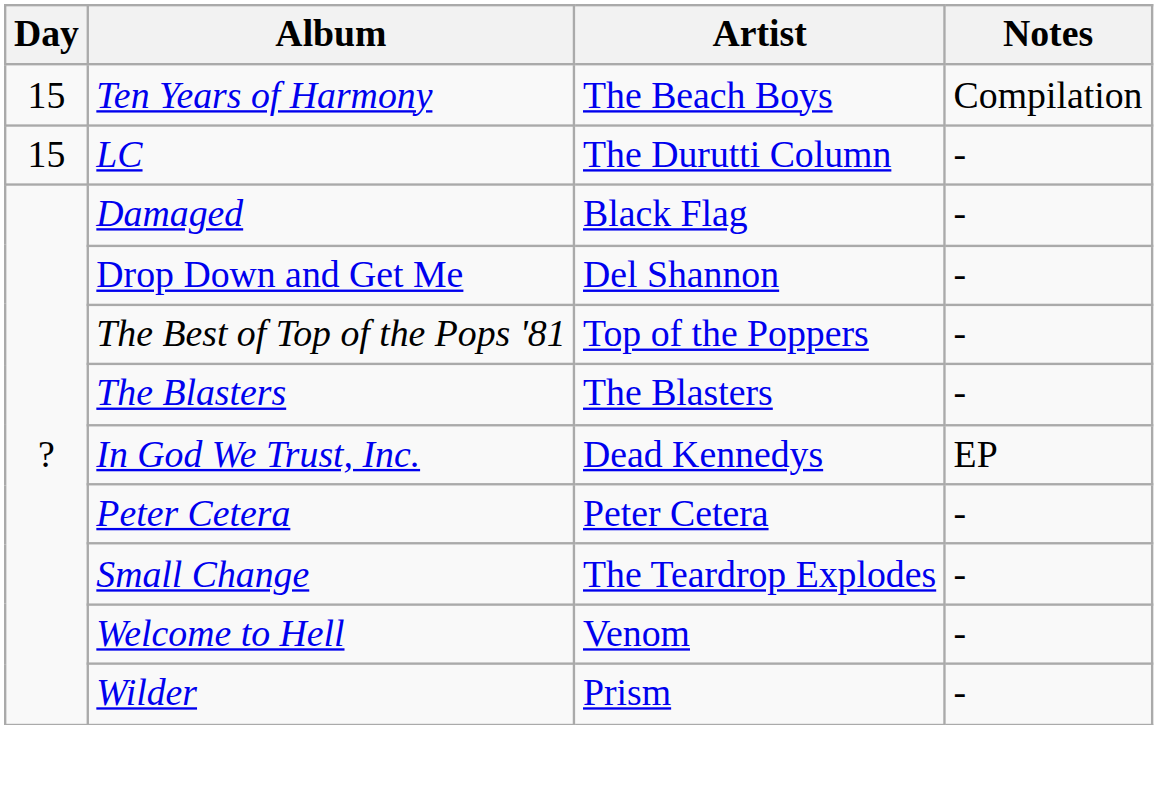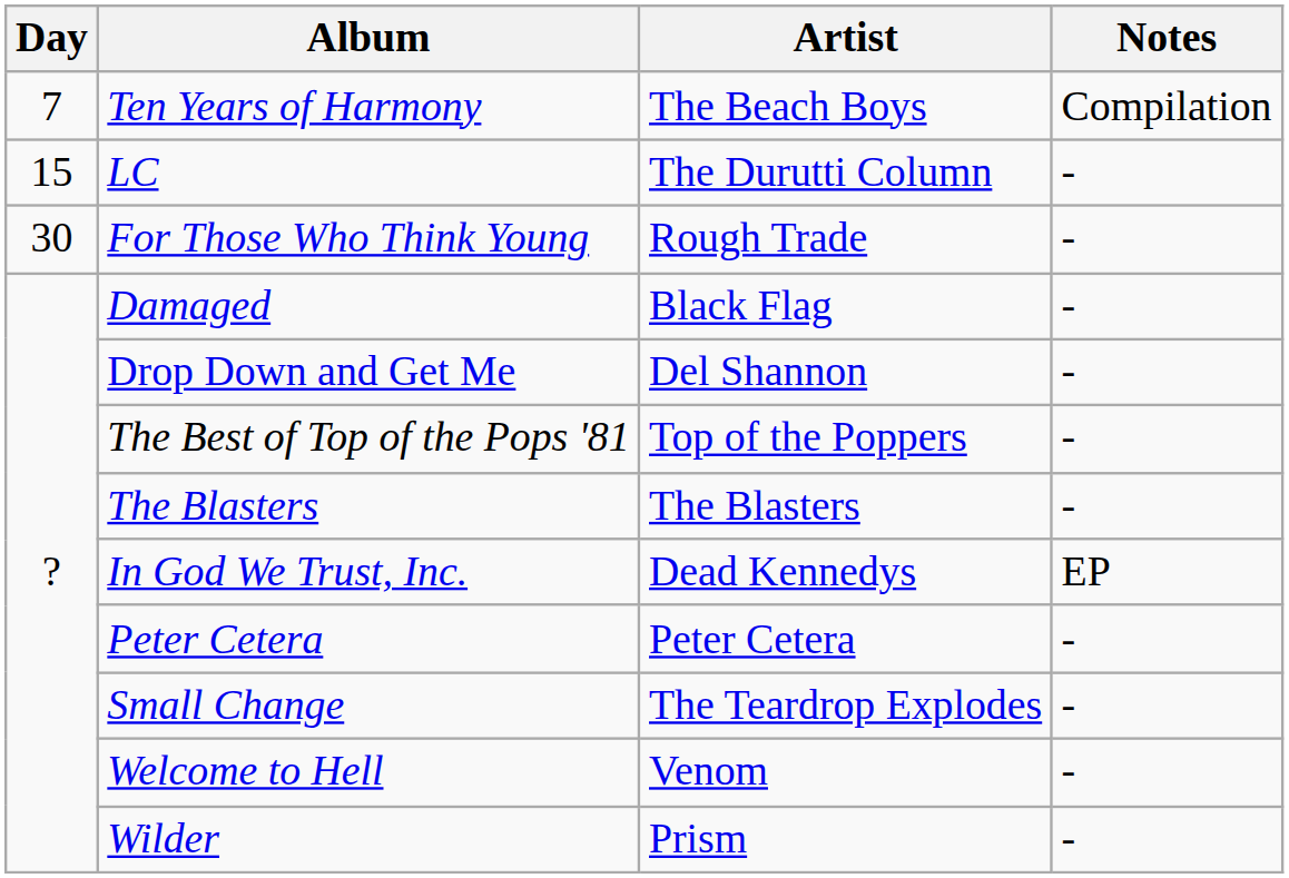 <table class="wikitable">
 <tr>
 <th>Day</th>
 <th>Album</th>
 <th>Artist</th>
 <th>Notes</th>
 </tr>
 <tr>
-<td style="text-align:center;">15</td>
+<td style="text-align:center;">7</td>
 <td><em><a href='#'>Ten Years of Harmony</a></em></td>
 <td><a href='#'>The Beach Boys</a></td>
 <td>Compilation</td>
 </tr>
 <tr>
 <td style="text-align:center;">15</td>
 <td><em><a href='#'>LC</a></em></td>
 <td><a href='#'>The Durutti Column</a></td>
+<td>-</td>
+</tr>
+<tr>
+<td style="text-align:center;">30</td>
+<td><em><a href='#'>For Those Who Think Young</a></em></td>
+<td><a href='#'>Rough Trade</a></td>
 <td>-</td>
 </tr>
 <tr>
 <td rowspan="9" style="text-align:center;">?</td>
 <td><em><a href='#'>Damaged</a></em></td>
 <td><a href='#'>Black Flag</a></td>
 <td>-</td>
 </tr>
 <tr>
 <td><a href='#'>Drop Down and Get Me</a></td>
 <td><a href='#'>Del Shannon</a></td>
 <td>-</td>
 </tr>
 <tr>
 <td><em>The Best of Top of the Pops '81</em></td>
 <td><a href='#'>Top of the Poppers</a></td>
 <td>-</td>
 </tr>
 <tr>
 <td><em><a href='#'>The Blasters</a></em></td>
 <td><a href='#'>The Blasters</a></td>
 <td>-</td>
 </tr>
 <tr>
 <td><em><a href='#'>In God We Trust, Inc.</a></em></td>
 <td><a href='#'>Dead Kennedys</a></td>
 <td>EP</td>
 </tr>
 <tr>
 <td><em><a href='#'>Peter Cetera</a></em></td>
 <td><a href='#'>Peter Cetera</a></td>
 <td>-</td>
 </tr>
 <tr>
 <td><em><a href='#'>Small Change</a></em></td>
 <td><a href='#'>The Teardrop Explodes</a></td>
 <td>-</td>
 </tr>
 <tr>
 <td><em><a href='#'>Welcome to Hell</a></em></td>
 <td><a href='#'>Venom</a></td>
 <td>-</td>
 </tr>
 <tr>
 <td><em><a href='#'>Wilder</a></em></td>
 <td><a href='#'>Prism</a></td>
 <td>-</td>
 </tr>
 </table>
